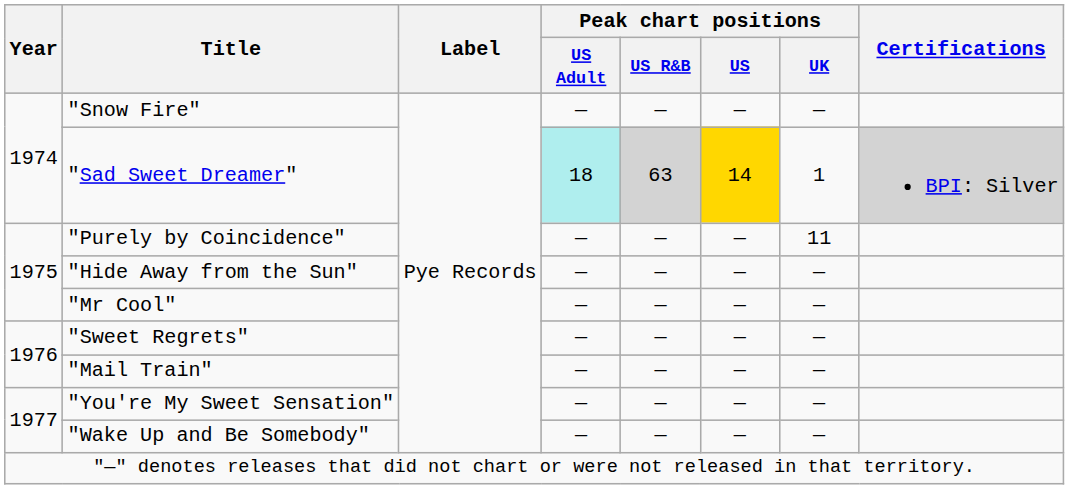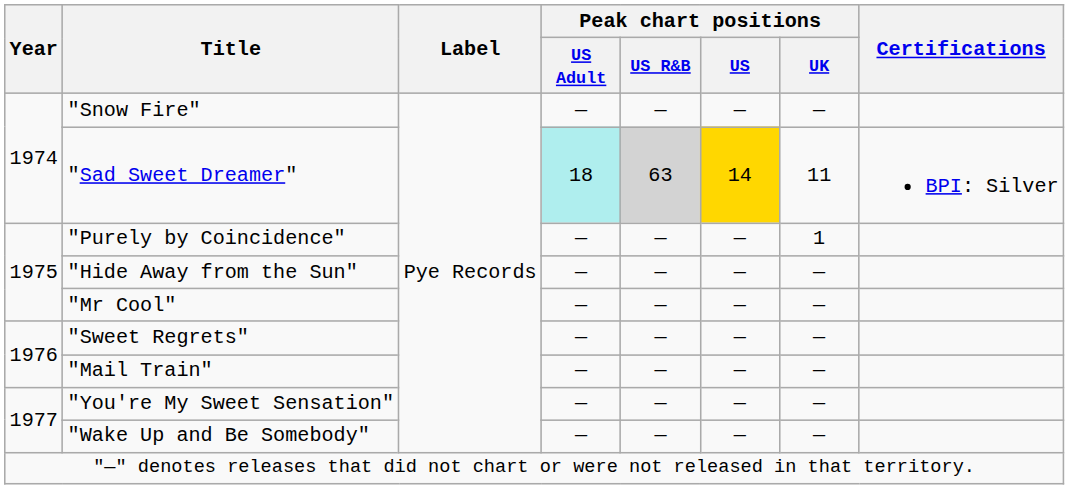 <table class="wikitable">
 <tr>
 <th scope="col" rowspan="2">Year</th>
 <th scope="col" rowspan="2">Title</th>
 <th scope="col" rowspan="2">Label</th>
 <th scope="col" colspan="4">Peak chart positions</th>
 <th scope="col" rowspan="2"><a href='#'>Certifications</a></th>
 </tr>
 <tr>
 <th style="width:45px;"><small><a href='#'>US Adult</a></small><br></th>
 <th style="width:45px;"><small><a href='#'>US R&B</a></small><br></th>
 <th style="width:45px;"><small><a href='#'>US</a></small><br></th>
 <th style="width:45px;"><small><a href='#'>UK</a></small><br></th>
 </tr>
 <tr>
 <td rowspan="2">1974</td>
 <td>"Snow Fire"</td>
 <td rowspan="9">Pye Records</td>
 <td align=center>—</td>
 <td align=center>—</td>
 <td align=center>—</td>
 <td align=center>—</td>
 <td></td>
 </tr>
 <tr>
 <td>"<a href='#'>Sad Sweet Dreamer</a>"</td>
 <td align=center style="background: paleturquoise;">18</td>
 <td align=center style="background: lightgrey;">63</td>
 <td align=center style="background: gold;">14</td>
-<td align=center>1</td>
-<td style="background: lightgrey;"><br><ul><li><a href='#'>BPI</a>: Silver</li></ul></td>
+<td align=center>11</td>
+<td><br><ul><li><a href='#'>BPI</a>: Silver</li></ul></td>
 </tr>
 <tr>
 <td rowspan="3">1975</td>
 <td>"Purely by Coincidence"</td>
 <td align=center>—</td>
 <td align=center>—</td>
 <td align=center>—</td>
-<td align=center>11</td>
+<td align=center>1</td>
 <td></td>
 </tr>
 <tr>
 <td>"Hide Away from the Sun"</td>
 <td align=center>—</td>
 <td align=center>—</td>
 <td align=center>—</td>
 <td align=center>—</td>
 <td></td>
 </tr>
 <tr>
 <td>"Mr Cool"</td>
 <td align=center>—</td>
 <td align=center>—</td>
 <td align=center>—</td>
 <td align=center>—</td>
 <td></td>
 </tr>
 <tr>
 <td rowspan="2">1976</td>
 <td>"Sweet Regrets"</td>
 <td align=center>—</td>
 <td align=center>—</td>
 <td align=center>—</td>
 <td align=center>—</td>
 <td></td>
 </tr>
 <tr>
 <td>"Mail Train"</td>
 <td align=center>—</td>
 <td align=center>—</td>
 <td align=center>—</td>
 <td align=center>—</td>
 <td></td>
 </tr>
 <tr>
 <td rowspan="2">1977</td>
 <td>"You're My Sweet Sensation"</td>
 <td align=center>—</td>
 <td align=center>—</td>
 <td align=center>—</td>
 <td align=center>—</td>
 <td></td>
 </tr>
 <tr>
 <td>"Wake Up and Be Somebody"</td>
 <td align=center>—</td>
 <td align=center>—</td>
 <td align=center>—</td>
 <td align=center>—</td>
 <td></td>
 </tr>
 <tr>
 <td colspan="8" style="text-align:center; font-size:9pt;">"—" denotes releases that did not chart or were not released in that territory.</td>
 </tr>
 </table>
